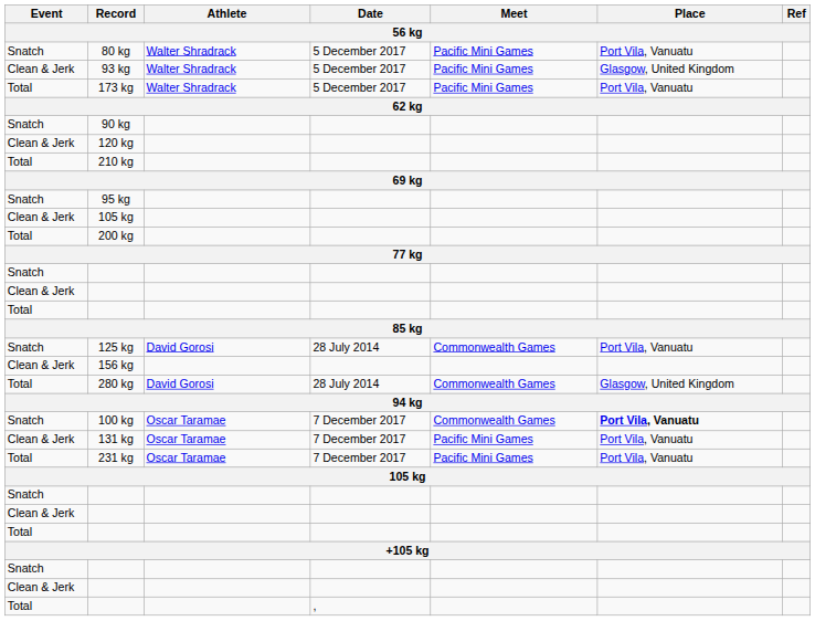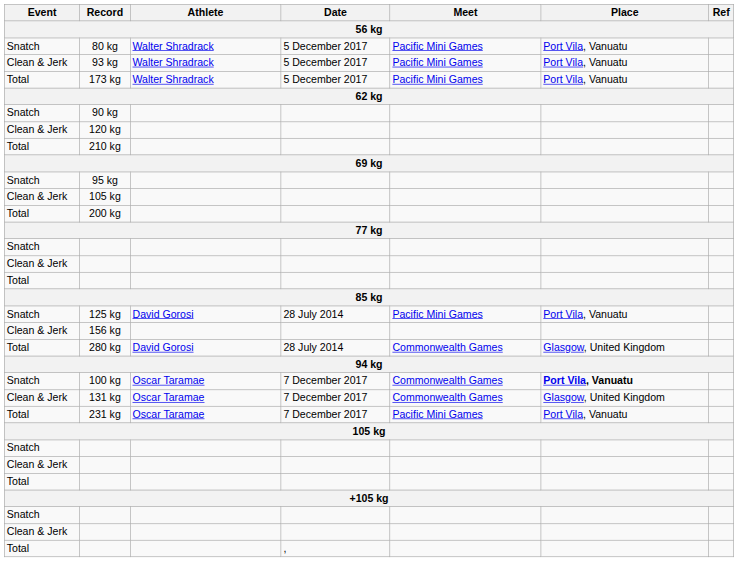 <table class="wikitable">
 <tr>
 <th width=9%>Event</th>
 <th width=6%>Record</th>
 <th width=18%>Athlete</th>
 <th width=13%>Date</th>
 <th width=18%>Meet</th>
 <th width=20%>Place</th>
 <th width=3%>Ref</th>
 </tr>
 <tr bgcolor="#DDDDDD">
 <th colspan="8">56 kg</th>
 </tr>
 <tr>
 <td>Snatch</td>
 <td align="center">80 kg</td>
 <td><a href='#'>Walter Shradrack</a></td>
 <td>5 December 2017</td>
 <td><a href='#'>Pacific Mini Games</a></td>
 <td><a href='#'>Port Vila</a>, Vanuatu</td>
 <td></td>
 </tr>
 <tr>
 <td>Clean & Jerk</td>
 <td align="center">93 kg</td>
 <td><a href='#'>Walter Shradrack</a></td>
 <td>5 December 2017</td>
 <td><a href='#'>Pacific Mini Games</a></td>
-<td><a href='#'>Glasgow</a>, United Kingdom</td>
+<td><a href='#'>Port Vila</a>, Vanuatu</td>
 <td></td>
 </tr>
 <tr>
 <td>Total</td>
 <td align="center">173 kg</td>
 <td><a href='#'>Walter Shradrack</a></td>
 <td>5 December 2017</td>
 <td><a href='#'>Pacific Mini Games</a></td>
 <td><a href='#'>Port Vila</a>, Vanuatu</td>
 <td></td>
 </tr>
 <tr bgcolor="#DDDDDD">
 <th colspan="8">62 kg</th>
 </tr>
 <tr>
 <td>Snatch</td>
 <td align="center">90 kg</td>
 <td></td>
 <td></td>
 <td></td>
 <td></td>
 <td></td>
 </tr>
 <tr>
 <td>Clean & Jerk</td>
 <td align="center">120 kg</td>
 <td></td>
 <td></td>
 <td></td>
 <td></td>
 <td></td>
 </tr>
 <tr>
 <td>Total</td>
 <td align="center">210 kg</td>
 <td></td>
 <td></td>
 <td></td>
 <td></td>
 <td></td>
 </tr>
 <tr bgcolor="#DDDDDD">
 <th colspan="8">69 kg</th>
 </tr>
 <tr>
 <td>Snatch</td>
 <td align="center">95 kg</td>
 <td></td>
 <td></td>
 <td></td>
 <td></td>
 <td></td>
 </tr>
 <tr>
 <td>Clean & Jerk</td>
 <td align="center">105 kg</td>
 <td></td>
 <td></td>
 <td></td>
 <td></td>
 <td></td>
 </tr>
 <tr>
 <td>Total</td>
 <td align="center">200 kg</td>
 <td></td>
 <td></td>
 <td></td>
 <td></td>
 <td></td>
 </tr>
 <tr bgcolor="#DDDDDD">
 <th colspan="8">77 kg</th>
 </tr>
 <tr>
 <td>Snatch</td>
 <td></td>
 <td></td>
 <td></td>
 <td></td>
 <td></td>
 <td></td>
 </tr>
 <tr>
 <td>Clean & Jerk</td>
 <td></td>
 <td></td>
 <td></td>
 <td></td>
 <td></td>
 <td></td>
 </tr>
 <tr>
 <td>Total</td>
 <td></td>
 <td></td>
 <td></td>
 <td></td>
 <td></td>
 <td></td>
 </tr>
 <tr bgcolor="#DDDDDD">
 <th colspan="8">85 kg</th>
 </tr>
 <tr>
 <td>Snatch</td>
 <td align="center">125 kg</td>
 <td><a href='#'>David Gorosi</a></td>
 <td>28 July 2014</td>
-<td><a href='#'>Commonwealth Games</a></td>
+<td><a href='#'>Pacific Mini Games</a></td>
 <td><a href='#'>Port Vila</a>, Vanuatu</td>
 <td></td>
 </tr>
 <tr>
 <td>Clean & Jerk</td>
 <td align="center">156 kg</td>
 <td></td>
 <td></td>
 <td></td>
 <td></td>
 <td></td>
 </tr>
 <tr>
 <td>Total</td>
 <td align="center">280 kg</td>
 <td><a href='#'>David Gorosi</a></td>
 <td>28 July 2014</td>
 <td><a href='#'>Commonwealth Games</a></td>
 <td><a href='#'>Glasgow</a>, United Kingdom</td>
 <td></td>
 </tr>
 <tr bgcolor="#DDDDDD">
 <th colspan="8">94 kg</th>
 </tr>
 <tr>
 <td>Snatch</td>
 <td align="center">100 kg</td>
 <td><a href='#'>Oscar Taramae</a></td>
 <td>7 December 2017</td>
 <td><a href='#'>Commonwealth Games</a></td>
 <td><strong><a href='#'>Port Vila</a>, Vanuatu</strong></td>
 <td></td>
 </tr>
 <tr>
 <td>Clean & Jerk</td>
 <td align="center">131 kg</td>
 <td><a href='#'>Oscar Taramae</a></td>
 <td>7 December 2017</td>
-<td><a href='#'>Pacific Mini Games</a></td>
-<td><a href='#'>Port Vila</a>, Vanuatu</td>
+<td><a href='#'>Commonwealth Games</a></td>
+<td><a href='#'>Glasgow</a>, United Kingdom</td>
 <td></td>
 </tr>
 <tr>
 <td>Total</td>
 <td align="center">231 kg</td>
 <td><a href='#'>Oscar Taramae</a></td>
 <td>7 December 2017</td>
 <td><a href='#'>Pacific Mini Games</a></td>
 <td><a href='#'>Port Vila</a>, Vanuatu</td>
 <td></td>
 </tr>
 <tr bgcolor="#DDDDDD">
 <th colspan="8">105 kg</th>
 </tr>
 <tr>
 <td>Snatch</td>
 <td></td>
 <td></td>
 <td></td>
 <td></td>
 <td></td>
 <td></td>
 </tr>
 <tr>
 <td>Clean & Jerk</td>
 <td align="center"></td>
 <td></td>
 <td></td>
 <td></td>
 <td></td>
 <td></td>
 </tr>
 <tr>
 <td>Total</td>
 <td></td>
 <td></td>
 <td></td>
 <td></td>
 <td></td>
 <td></td>
 </tr>
 <tr bgcolor="#DDDDDD">
 <th colspan="8">+105 kg</th>
 </tr>
 <tr>
 <td>Snatch</td>
 <td align="center"></td>
 <td></td>
 <td></td>
 <td></td>
 <td></td>
 <td></td>
 </tr>
 <tr>
 <td>Clean & Jerk</td>
 <td></td>
 <td></td>
 <td></td>
 <td></td>
 <td></td>
 <td></td>
 </tr>
 <tr>
 <td>Total</td>
 <td></td>
 <td></td>
 <td>,</td>
 <td></td>
 <td></td>
 <td></td>
 </tr>
 </table>
